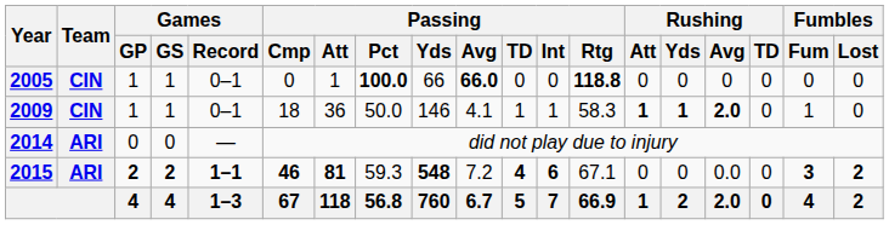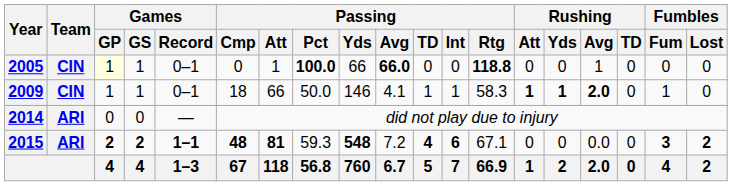 <table class="wikitable" style="text-align: center;">
 <tr>
 <th rowspan="2">Year</th>
 <th rowspan="2">Team</th>
 <th colspan="3">Games</th>
 <th colspan="8">Passing</th>
 <th colspan="4">Rushing</th>
 <th colspan="2">Fumbles</th>
 </tr>
 <tr>
 <th>GP</th>
 <th>GS</th>
 <th>Record</th>
 <th>Cmp</th>
 <th>Att</th>
 <th>Pct</th>
 <th>Yds</th>
 <th>Avg</th>
 <th>TD</th>
 <th>Int</th>
 <th>Rtg</th>
 <th>Att</th>
 <th>Yds</th>
 <th>Avg</th>
 <th>TD</th>
 <th>Fum</th>
 <th>Lost</th>
 </tr>
 <tr>
 <th><a href='#'>2005</a></th>
 <th><a href='#'>CIN</a></th>
-<td>1</td>
+<td style="background: lightyellow;">1</td>
 <td>1</td>
 <td>0–1</td>
 <td>0</td>
 <td>1</td>
 <td><strong>100.0</strong></td>
 <td>66</td>
 <td><strong>66.0</strong></td>
 <td>0</td>
 <td>0</td>
 <td><strong>118.8</strong></td>
 <td>0</td>
 <td>0</td>
-<td>0</td>
+<td>1</td>
 <td>0</td>
 <td>0</td>
 <td>0</td>
 </tr>
 <tr>
 <th><a href='#'>2009</a></th>
 <th><a href='#'>CIN</a></th>
 <td>1</td>
 <td>1</td>
 <td>0–1</td>
 <td>18</td>
-<td>36</td>
+<td>66</td>
 <td>50.0</td>
 <td>146</td>
 <td>4.1</td>
 <td>1</td>
 <td>1</td>
 <td>58.3</td>
 <td><strong>1</strong></td>
 <td><strong>1</strong></td>
 <td><strong>2.0</strong></td>
 <td>0</td>
 <td>1</td>
 <td>0</td>
 </tr>
 <tr>
 </tr>
 <tr>
 <th><a href='#'>2014</a></th>
 <th><a href='#'>ARI</a></th>
 <td>0</td>
 <td>0</td>
 <td>—</td>
 <td colspan="14"><em>did not play due to injury</em></td>
 </tr>
 <tr>
 <th><a href='#'>2015</a></th>
 <th><a href='#'>ARI</a></th>
 <td><strong>2</strong></td>
 <td><strong>2</strong></td>
 <td><strong>1–1</strong></td>
-<td><strong>46</strong></td>
+<td><strong>48</strong></td>
 <td><strong>81</strong></td>
 <td>59.3</td>
 <td><strong>548</strong></td>
 <td>7.2</td>
 <td><strong>4</strong></td>
 <td><strong>6</strong></td>
 <td>67.1</td>
 <td>0</td>
 <td>0</td>
 <td>0.0</td>
 <td>0</td>
 <td><strong>3</strong></td>
 <td><strong>2</strong></td>
 </tr>
 <tr>
 <th colspan="2"></th>
 <th>4</th>
 <th>4</th>
 <th>1–3</th>
 <th>67</th>
 <th>118</th>
 <th>56.8</th>
 <th>760</th>
 <th>6.7</th>
 <th>5</th>
 <th>7</th>
 <th>66.9</th>
 <th>1</th>
 <th>2</th>
 <th>2.0</th>
 <th>0</th>
 <th>4</th>
 <th>2</th>
 </tr>
 </table>
